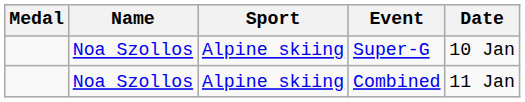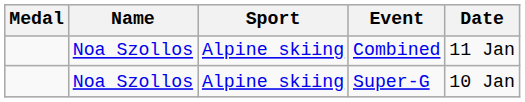 <table class="wikitable sortable" style="font-size:90%">
 <tr>
 <th>Medal</th>
 <th>Name</th>
 <th>Sport</th>
 <th>Event</th>
 <th>Date</th>
 </tr>
 <tr>
 <td></td>
 <td><a href='#'>Noa Szollos</a></td>
 <td><a href='#'>Alpine skiing</a></td>
-<td><a href='#'>Super-G</a></td>
-<td>10 Jan</td>
+<td><a href='#'>Combined</a></td>
+<td>11 Jan</td>
 </tr>
 <tr>
 <td></td>
 <td><a href='#'>Noa Szollos</a></td>
 <td><a href='#'>Alpine skiing</a></td>
-<td><a href='#'>Combined</a></td>
-<td>11 Jan</td>
+<td><a href='#'>Super-G</a></td>
+<td>10 Jan</td>
 </tr>
 </table>
